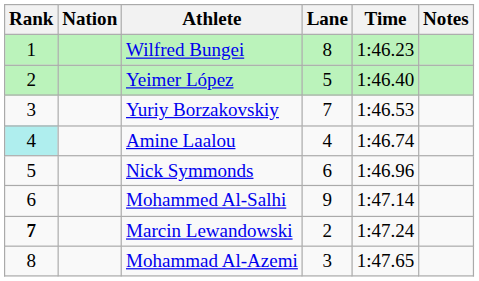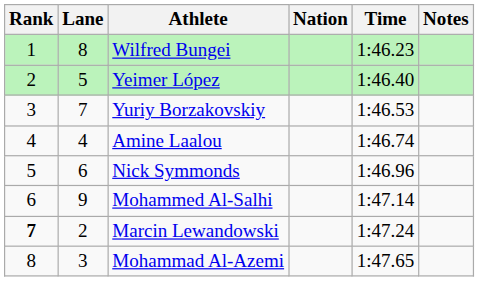 <table class="wikitable sortable" style="text-align:center">
 <tr>
 <th>Rank</th>
+<th>Lane</th>
+<th>Athlete</th>
 <th>Nation</th>
-<th>Athlete</th>
-<th>Lane</th>
 <th>Time</th>
 <th>Notes</th>
 </tr>
 <tr bgcolor=bbf3bb>
 <td>1</td>
+<td>8</td>
+<td align="left"><a href='#'>Wilfred Bungei</a></td>
 <td align="left"></td>
-<td align="left"><a href='#'>Wilfred Bungei</a></td>
-<td>8</td>
 <td>1:46.23</td>
 <td></td>
 </tr>
 <tr bgcolor=bbf3bb>
 <td>2</td>
+<td>5</td>
+<td align="left"><a href='#'>Yeimer López</a></td>
 <td align="left"></td>
-<td align="left"><a href='#'>Yeimer López</a></td>
-<td>5</td>
 <td>1:46.40</td>
 <td></td>
 </tr>
 <tr>
 <td>3</td>
+<td>7</td>
+<td align="left"><a href='#'>Yuriy Borzakovskiy</a></td>
 <td align="left"></td>
-<td align="left"><a href='#'>Yuriy Borzakovskiy</a></td>
-<td>7</td>
 <td>1:46.53</td>
 <td></td>
 </tr>
 <tr>
-<td style="background: paleturquoise;">4</td>
+<td>4</td>
+<td>4</td>
+<td align="left"><a href='#'>Amine Laalou</a></td>
 <td align="left"></td>
-<td align="left"><a href='#'>Amine Laalou</a></td>
-<td>4</td>
 <td>1:46.74</td>
 <td></td>
 </tr>
 <tr>
 <td>5</td>
+<td>6</td>
+<td align="left"><a href='#'>Nick Symmonds</a></td>
 <td align="left"></td>
-<td align="left"><a href='#'>Nick Symmonds</a></td>
-<td>6</td>
 <td>1:46.96</td>
 <td></td>
 </tr>
 <tr>
 <td>6</td>
+<td>9</td>
+<td align="left"><a href='#'>Mohammed Al-Salhi</a></td>
 <td align="left"></td>
-<td align="left"><a href='#'>Mohammed Al-Salhi</a></td>
-<td>9</td>
 <td>1:47.14</td>
 <td></td>
 </tr>
 <tr>
 <td><strong>7</strong></td>
+<td>2</td>
+<td align="left"><a href='#'>Marcin Lewandowski</a></td>
 <td align="left"></td>
-<td align="left"><a href='#'>Marcin Lewandowski</a></td>
-<td>2</td>
 <td>1:47.24</td>
 <td></td>
 </tr>
 <tr>
 <td>8</td>
+<td>3</td>
+<td align="left"><a href='#'>Mohammad Al-Azemi</a></td>
 <td align="left"></td>
-<td align="left"><a href='#'>Mohammad Al-Azemi</a></td>
-<td>3</td>
 <td>1:47.65</td>
 <td></td>
 </tr>
 </table>
